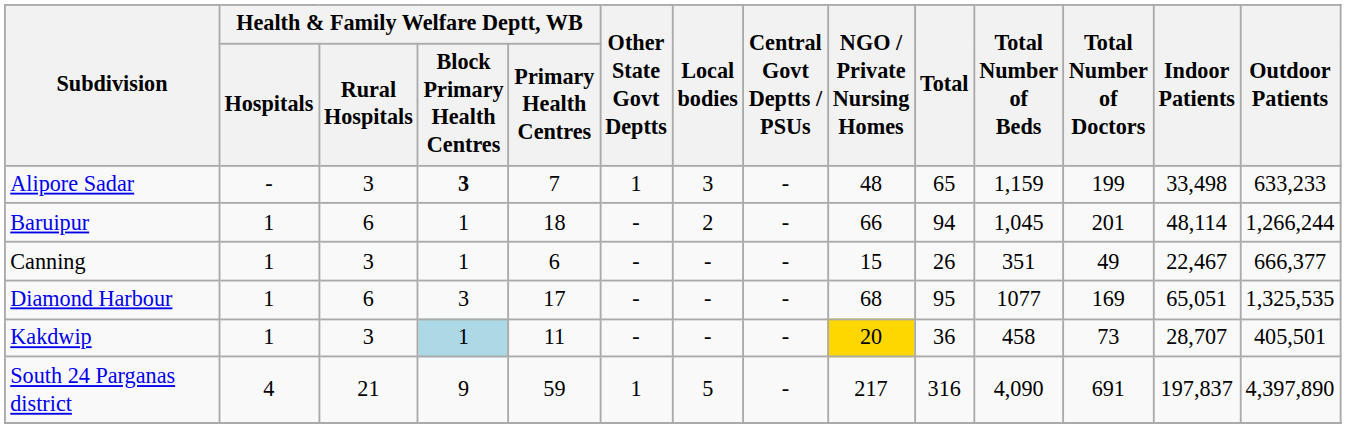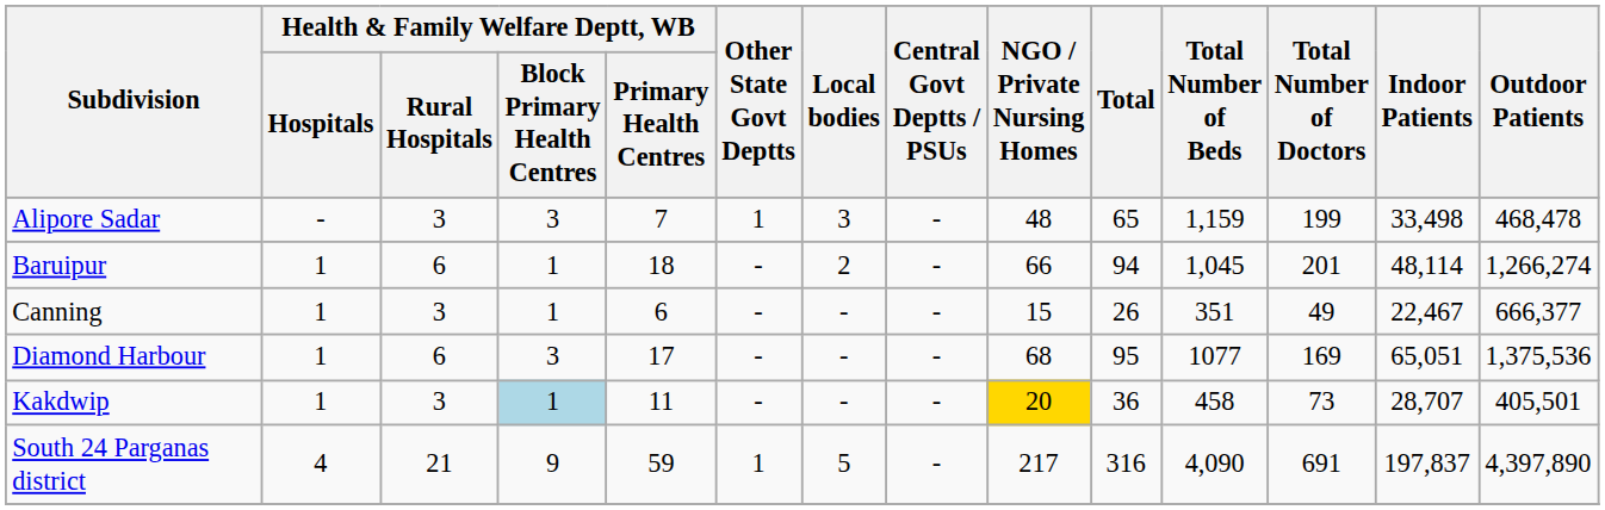 <table class="wikitable" style="text-align:center;font-size: 9pt">
 <tr>
 <th width="110" rowspan="2">Subdivision</th>
 <th width="160" colspan="4" rowspan="1">Health & Family Welfare Deptt, WB</th>
 <th widthspan="110" rowspan="2">Other<br>State<br>Govt<br>Deptts</th>
 <th widthspan="110" rowspan="2">Local<br>bodies</th>
 <th widthspan="110" rowspan="2">Central<br>Govt<br>Deptts /<br>PSUs</th>
 <th widthspan="110" rowspan="2">NGO /<br>Private<br>Nursing<br>Homes</th>
 <th widthspan="110" rowspan="2">Total</th>
 <th widthspan="110" rowspan="2">Total<br>Number<br>of<br>Beds</th>
 <th widthspan="110" rowspan="2">Total<br>Number<br>of<br>Doctors</th>
 <th widthspan="130" rowspan="2">Indoor<br>Patients</th>
 <th widthspan="130" rowspan="2">Outdoor<br>Patients</th>
 </tr>
 <tr>
 <th width="40">Hospitals<br></th>
 <th width="40">Rural<br>Hospitals<br></th>
 <th width="40">Block<br>Primary<br>Health<br>Centres<br></th>
 <th width="40">Primary<br>Health<br>Centres<br></th>
 </tr>
 <tr>
 <td align=left><a href='#'>Alipore Sadar</a></td>
 <td align="center">-</td>
 <td align="center">3</td>
-<td align="center"><strong>3</strong></td>
+<td align="center">3</td>
 <td align="center">7</td>
 <td align="center">1</td>
 <td align="center">3</td>
 <td align="center">-</td>
 <td align="center">48</td>
 <td align="center">65</td>
 <td align="center">1,159</td>
 <td align="center">199</td>
 <td align="center">33,498</td>
-<td align="center">633,233</td>
+<td align="center">468,478</td>
 </tr>
 <tr>
 <td align=left><a href='#'>Baruipur</a></td>
 <td align="center">1</td>
 <td align="center">6</td>
 <td align="center">1</td>
 <td align="center">18</td>
 <td align="center">-</td>
 <td align="center">2</td>
 <td align="center">-</td>
 <td align="center">66</td>
 <td align="center">94</td>
 <td align="center">1,045</td>
 <td align="center">201</td>
 <td align="center">48,114</td>
-<td align="center">1,266,244</td>
+<td align="center">1,266,274</td>
 </tr>
 <tr>
 <td align=left>Canning</td>
 <td align="center">1</td>
 <td align="center">3</td>
 <td align="center">1</td>
 <td align="center">6</td>
 <td align="center">-</td>
 <td align="center">-</td>
 <td align="center">-</td>
 <td align="center">15</td>
 <td align="center">26</td>
 <td align="center">351</td>
 <td align="center">49</td>
 <td align="center">22,467</td>
 <td align="center">666,377</td>
 </tr>
 <tr>
 <td align=left><a href='#'>Diamond Harbour</a></td>
 <td align="center">1</td>
 <td align="center">6</td>
 <td align="center">3</td>
 <td align="center">17</td>
 <td align="center">-</td>
 <td align="center">-</td>
 <td align="center">-</td>
 <td align="center">68</td>
 <td align="center">95</td>
 <td align="center">1077</td>
 <td align="center">169</td>
 <td align="center">65,051</td>
-<td align="center">1,325,535</td>
+<td align="center">1,375,536</td>
 </tr>
 <tr>
 <td align=left><a href='#'>Kakdwip</a></td>
 <td align="center">1</td>
 <td align="center">3</td>
 <td align="center" style="background: lightblue;">1</td>
 <td align="center">11</td>
 <td align="center">-</td>
 <td align="center">-</td>
 <td align="center">-</td>
 <td align="center" style="background: gold;">20</td>
 <td align="center">36</td>
 <td align="center">458</td>
 <td align="center">73</td>
 <td align="center">28,707</td>
 <td align="center">405,501</td>
 </tr>
 <tr>
 <td align=left><a href='#'>South 24 Parganas district</a></td>
 <td align="center">4</td>
 <td align="center">21</td>
 <td align="center">9</td>
 <td align="center">59</td>
 <td align="center">1</td>
 <td align="center">5</td>
 <td align="center">-</td>
 <td align="center">217</td>
 <td align="center">316</td>
 <td align="center">4,090</td>
 <td align="center">691</td>
 <td align="center">197,837</td>
 <td align="center">4,397,890</td>
 </tr>
 <tr>
 </tr>
 </table>
